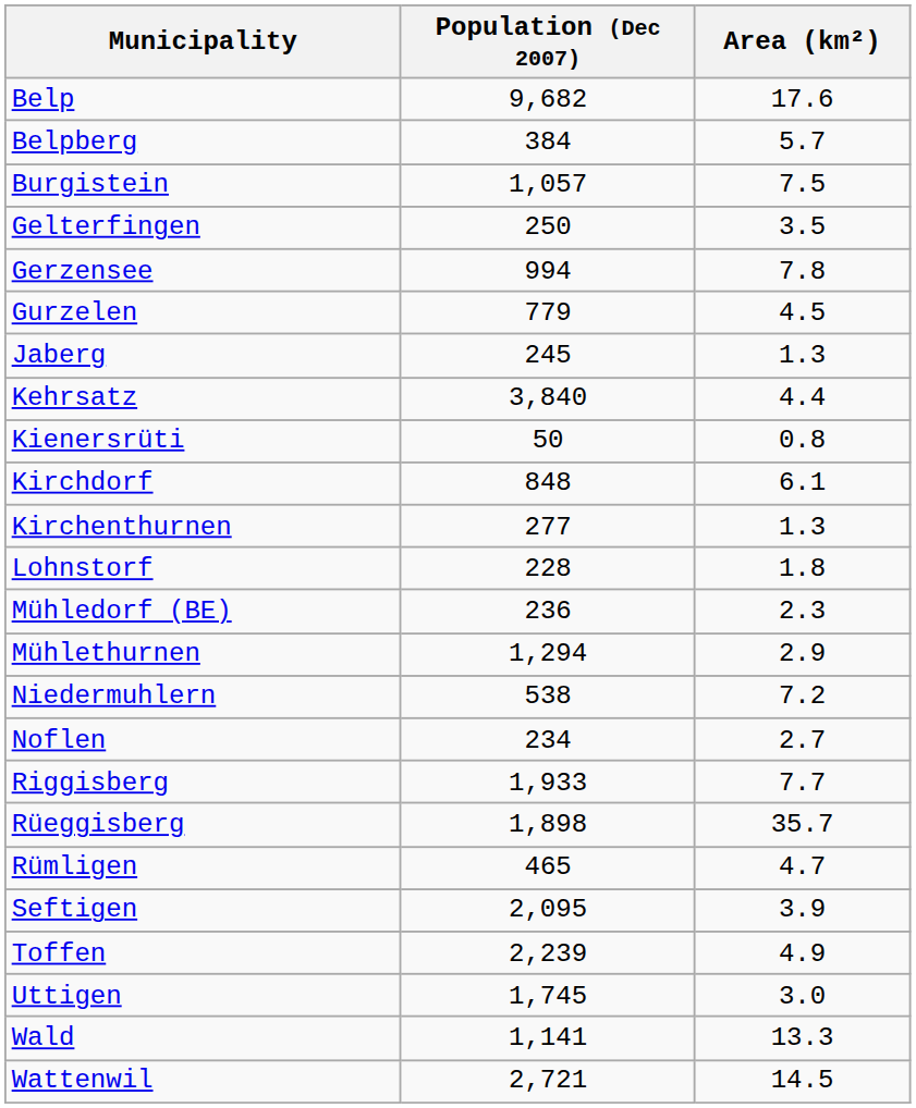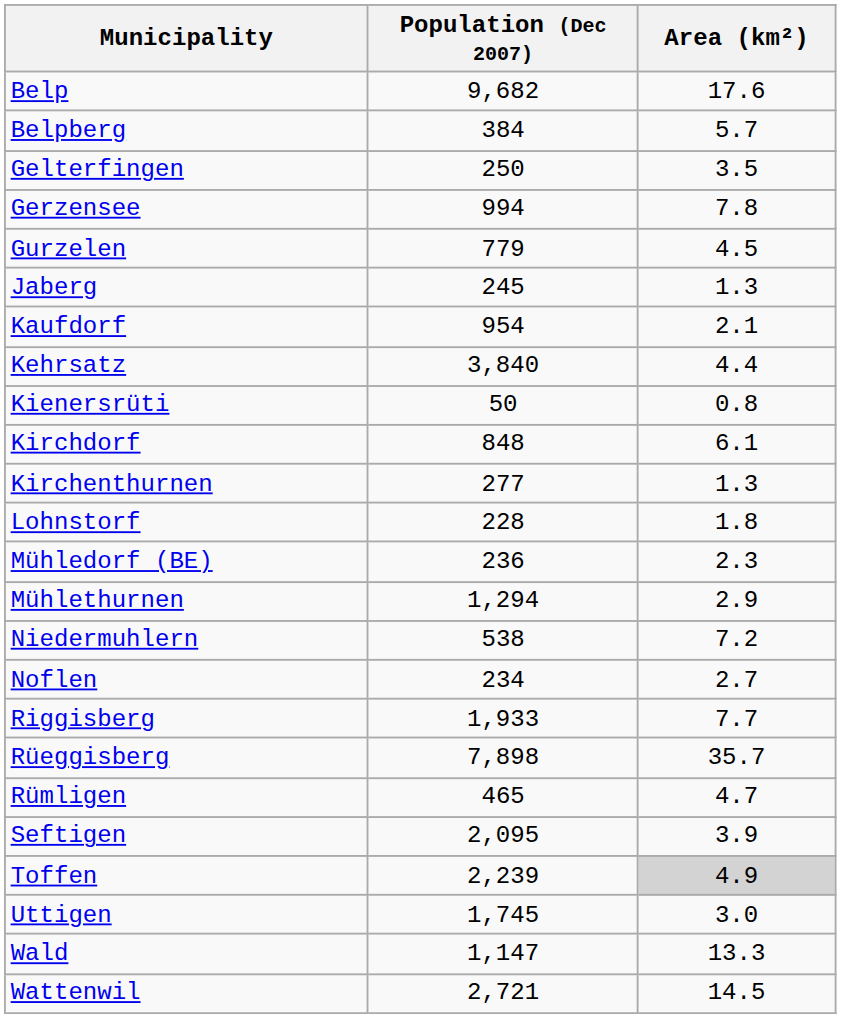 <table class="wikitable">
 <tr>
 <th width="190">Municipality</th>
 <th width="140">Population <small>(Dec 2007)</small></th>
 <th width="100">Area (km²)</th>
 </tr>
 <tr>
 <td><a href='#'>Belp</a></td>
 <td align="center">9,682</td>
 <td align="center">17.6</td>
 </tr>
 <tr>
 <td><a href='#'>Belpberg</a></td>
 <td align="center">384</td>
 <td align="center">5.7</td>
-</tr>
-<tr>
-<td><a href='#'>Burgistein</a></td>
-<td align="center">1,057</td>
-<td align="center">7.5</td>
 </tr>
 <tr>
 <td><a href='#'>Gelterfingen</a></td>
 <td align="center">250</td>
 <td align="center">3.5</td>
 </tr>
 <tr>
 <td><a href='#'>Gerzensee</a></td>
 <td align="center">994</td>
 <td align="center">7.8</td>
 </tr>
 <tr>
 <td><a href='#'>Gurzelen</a></td>
 <td align="center">779</td>
 <td align="center">4.5</td>
 </tr>
 <tr>
 <td><a href='#'>Jaberg</a></td>
 <td align="center">245</td>
 <td align="center">1.3</td>
+</tr>
+<tr>
+<td><a href='#'>Kaufdorf</a></td>
+<td align="center">954</td>
+<td align="center">2.1</td>
 </tr>
 <tr>
 <td><a href='#'>Kehrsatz</a></td>
 <td align="center">3,840</td>
 <td align="center">4.4</td>
 </tr>
 <tr>
 <td><a href='#'>Kienersrüti</a></td>
 <td align="center">50</td>
 <td align="center">0.8</td>
 </tr>
 <tr>
 <td><a href='#'>Kirchdorf</a></td>
 <td align="center">848</td>
 <td align="center">6.1</td>
 </tr>
 <tr>
 <td><a href='#'>Kirchenthurnen</a></td>
 <td align="center">277</td>
 <td align="center">1.3</td>
 </tr>
 <tr>
 <td><a href='#'>Lohnstorf</a></td>
 <td align="center">228</td>
 <td align="center">1.8</td>
 </tr>
 <tr>
 <td><a href='#'>Mühledorf (BE)</a></td>
 <td align="center">236</td>
 <td align="center">2.3</td>
 </tr>
 <tr>
 <td><a href='#'>Mühlethurnen</a></td>
 <td align="center">1,294</td>
 <td align="center">2.9</td>
 </tr>
 <tr>
 <td><a href='#'>Niedermuhlern</a></td>
 <td align="center">538</td>
 <td align="center">7.2</td>
 </tr>
 <tr>
 <td><a href='#'>Noflen</a></td>
 <td align="center">234</td>
 <td align="center">2.7</td>
 </tr>
 <tr>
 <td><a href='#'>Riggisberg</a></td>
 <td align="center">1,933</td>
 <td align="center">7.7</td>
 </tr>
 <tr>
 <td><a href='#'>Rüeggisberg</a></td>
-<td align="center">1,898</td>
+<td align="center">7,898</td>
 <td align="center">35.7</td>
 </tr>
 <tr>
 <td><a href='#'>Rümligen</a></td>
 <td align="center">465</td>
 <td align="center">4.7</td>
 </tr>
 <tr>
 <td><a href='#'>Seftigen</a></td>
 <td align="center">2,095</td>
 <td align="center">3.9</td>
 </tr>
 <tr>
 <td><a href='#'>Toffen</a></td>
 <td align="center">2,239</td>
-<td align="center">4.9</td>
+<td align="center" style="background: lightgrey;">4.9</td>
 </tr>
 <tr>
 <td><a href='#'>Uttigen</a></td>
 <td align="center">1,745</td>
 <td align="center">3.0</td>
 </tr>
 <tr>
 <td><a href='#'>Wald</a></td>
-<td align="center">1,141</td>
+<td align="center">1,147</td>
 <td align="center">13.3</td>
 </tr>
 <tr>
 <td><a href='#'>Wattenwil</a></td>
 <td align="center">2,721</td>
 <td align="center">14.5</td>
 </tr>
 </table>
